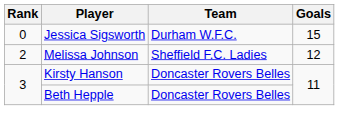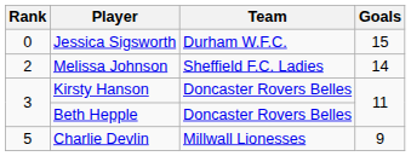 <table class="wikitable" style="text-align:center">
 <tr>
 <th>Rank</th>
 <th>Player</th>
 <th>Team</th>
 <th>Goals</th>
 </tr>
 <tr>
 <td rowspan="1">0</td>
 <td align="left"> <a href='#'>Jessica Sigsworth</a></td>
 <td align="left"><a href='#'>Durham W.F.C.</a></td>
 <td>15</td>
 </tr>
 <tr>
 <td>2</td>
 <td align="left"> <a href='#'>Melissa Johnson</a></td>
 <td align="left"><a href='#'>Sheffield F.C. Ladies</a></td>
-<td>12</td>
+<td>14</td>
 </tr>
 <tr>
 <td rowspan="2">3</td>
 <td align="left"> <a href='#'>Kirsty Hanson</a></td>
 <td align="left"><a href='#'>Doncaster Rovers Belles</a></td>
 <td rowspan="2">11</td>
 </tr>
 <tr>
 <td align="left"> <a href='#'>Beth Hepple</a></td>
 <td align="left"><a href='#'>Doncaster Rovers Belles</a></td>
 </tr>
+<tr>
+<td>5</td>
+<td align="left"> <a href='#'>Charlie Devlin</a></td>
+<td align="left"><a href='#'>Millwall Lionesses</a></td>
+<td rowspan="1">9</td>
+</tr>
 </table>
